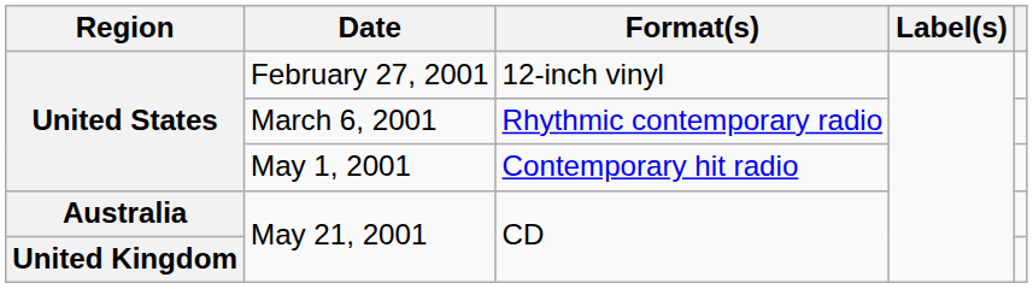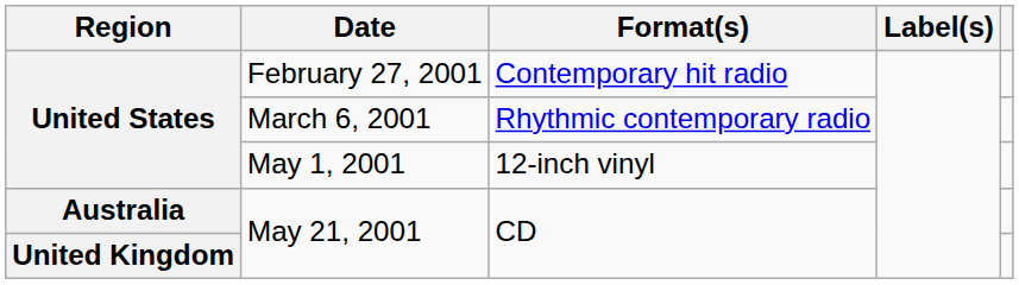 <table class="wikitable plainrowheaders">
 <tr>
 <th scope="col">Region</th>
 <th scope="col">Date</th>
 <th scope="col">Format(s)</th>
 <th scope="col">Label(s)</th>
 <th scope="col"></th>
 </tr>
 <tr>
 <th scope="row" rowspan="3">United States</th>
 <td>February 27, 2001</td>
-<td>12-inch vinyl</td>
+<td><a href='#'>Contemporary hit radio</a></td>
 <td rowspan="5"></td>
 <td></td>
 </tr>
 <tr>
 <td>March 6, 2001</td>
 <td><a href='#'>Rhythmic contemporary radio</a></td>
 <td></td>
 </tr>
 <tr>
 <td>May 1, 2001</td>
-<td><a href='#'>Contemporary hit radio</a></td>
+<td>12-inch vinyl</td>
 <td></td>
 </tr>
 <tr>
 <th scope="row">Australia</th>
 <td rowspan="2">May 21, 2001</td>
 <td rowspan="2">CD</td>
 <td></td>
 </tr>
 <tr>
 <th scope="row">United Kingdom</th>
 <td></td>
 </tr>
 </table>
